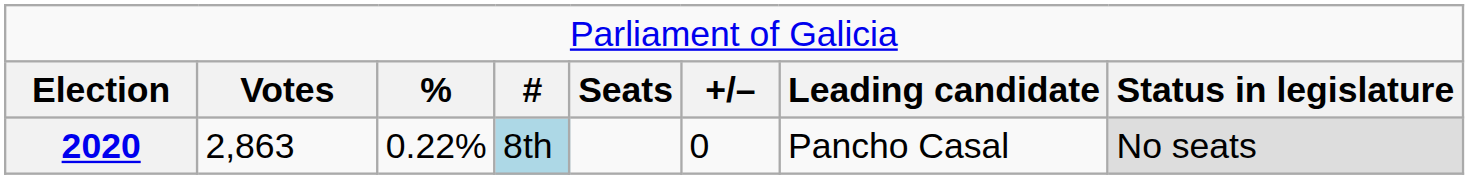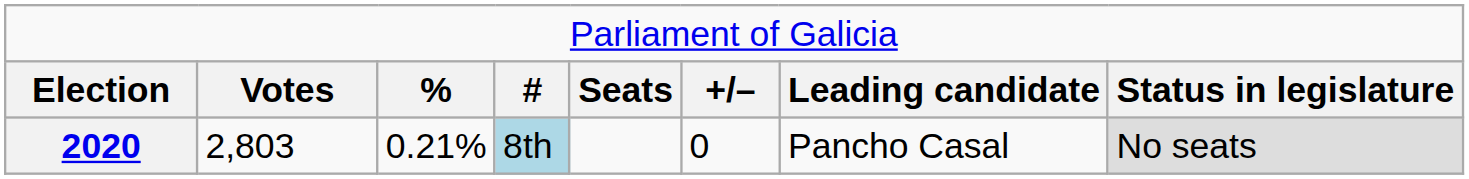 <table class="wikitable" style="font-size:95%; text-align:left;">
 <tr>
 <td colspan="8" align="center"><a href='#'>Parliament of Galicia</a></td>
 </tr>
 <tr>
 <th width="75">Election</th>
 <th width="70">Votes</th>
 <th width="35">%</th>
 <th width="25">#</th>
 <th>Seats</th>
 <th width="35">+/–</th>
 <th>Leading candidate</th>
 <th>Status in legislature</th>
 </tr>
 <tr>
 <th><a href='#'>2020</a></th>
-<td>2,863</td>
-<td>0.22%</td>
+<td>2,803</td>
+<td>0.21%</td>
 <td style="background: lightblue;">8th</td>
 <td></td>
 <td>0</td>
 <td>Pancho Casal</td>
 <td style="background:#ddd;">No seats</td>
 </tr>
 </table>
